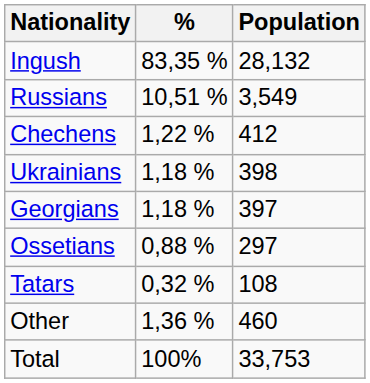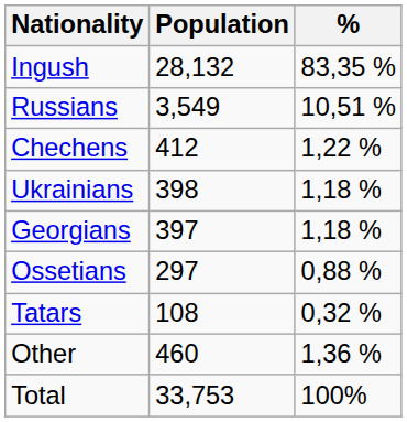 <table class="wikitable">
 <tr>
 <th>Nationality</th>
+<th>Population</th>
 <th>%</th>
-<th>Population</th>
 </tr>
 <tr>
 <td><a href='#'>Ingush</a></td>
+<td>28,132</td>
 <td>83,35 %</td>
-<td>28,132</td>
 </tr>
 <tr>
 <td><a href='#'>Russians</a></td>
+<td>3,549</td>
 <td>10,51 %</td>
-<td>3,549</td>
 </tr>
 <tr>
 <td><a href='#'>Chechens</a></td>
+<td>412</td>
 <td>1,22 %</td>
-<td>412</td>
 </tr>
 <tr>
 <td><a href='#'>Ukrainians</a></td>
+<td>398</td>
 <td>1,18 %</td>
-<td>398</td>
 </tr>
 <tr>
 <td><a href='#'>Georgians</a></td>
+<td>397</td>
 <td>1,18 %</td>
-<td>397</td>
 </tr>
 <tr>
 <td><a href='#'>Ossetians</a></td>
+<td>297</td>
 <td>0,88 %</td>
-<td>297</td>
 </tr>
 <tr>
 <td><a href='#'>Tatars</a></td>
+<td>108</td>
 <td>0,32 %</td>
-<td>108</td>
 </tr>
 <tr>
 <td>Other</td>
+<td>460</td>
 <td>1,36 %</td>
-<td>460</td>
 </tr>
 <tr>
 <td>Total</td>
+<td>33,753</td>
 <td>100%</td>
-<td>33,753</td>
 </tr>
 </table>
